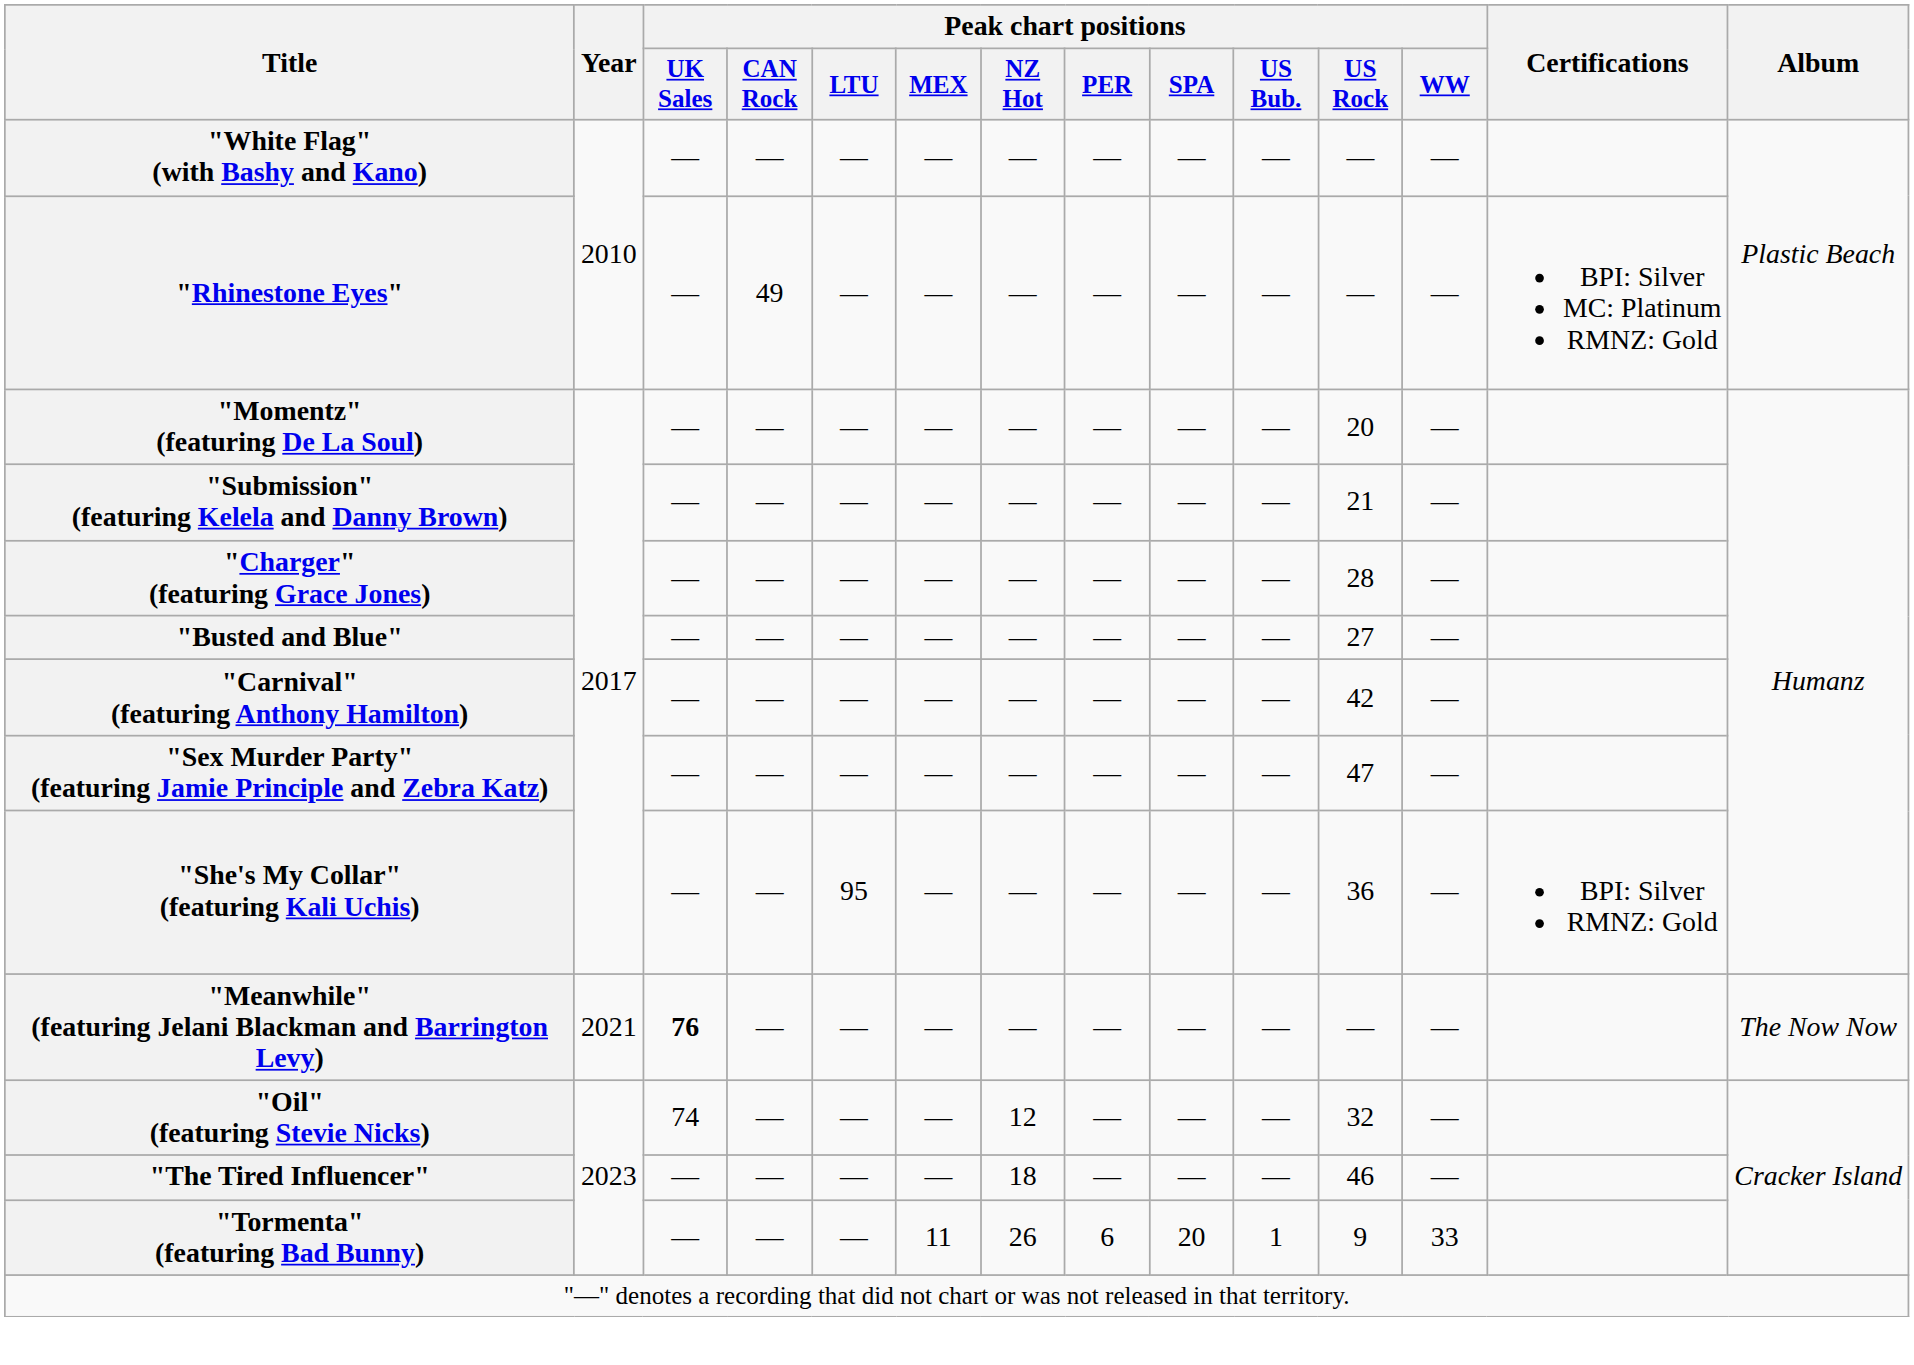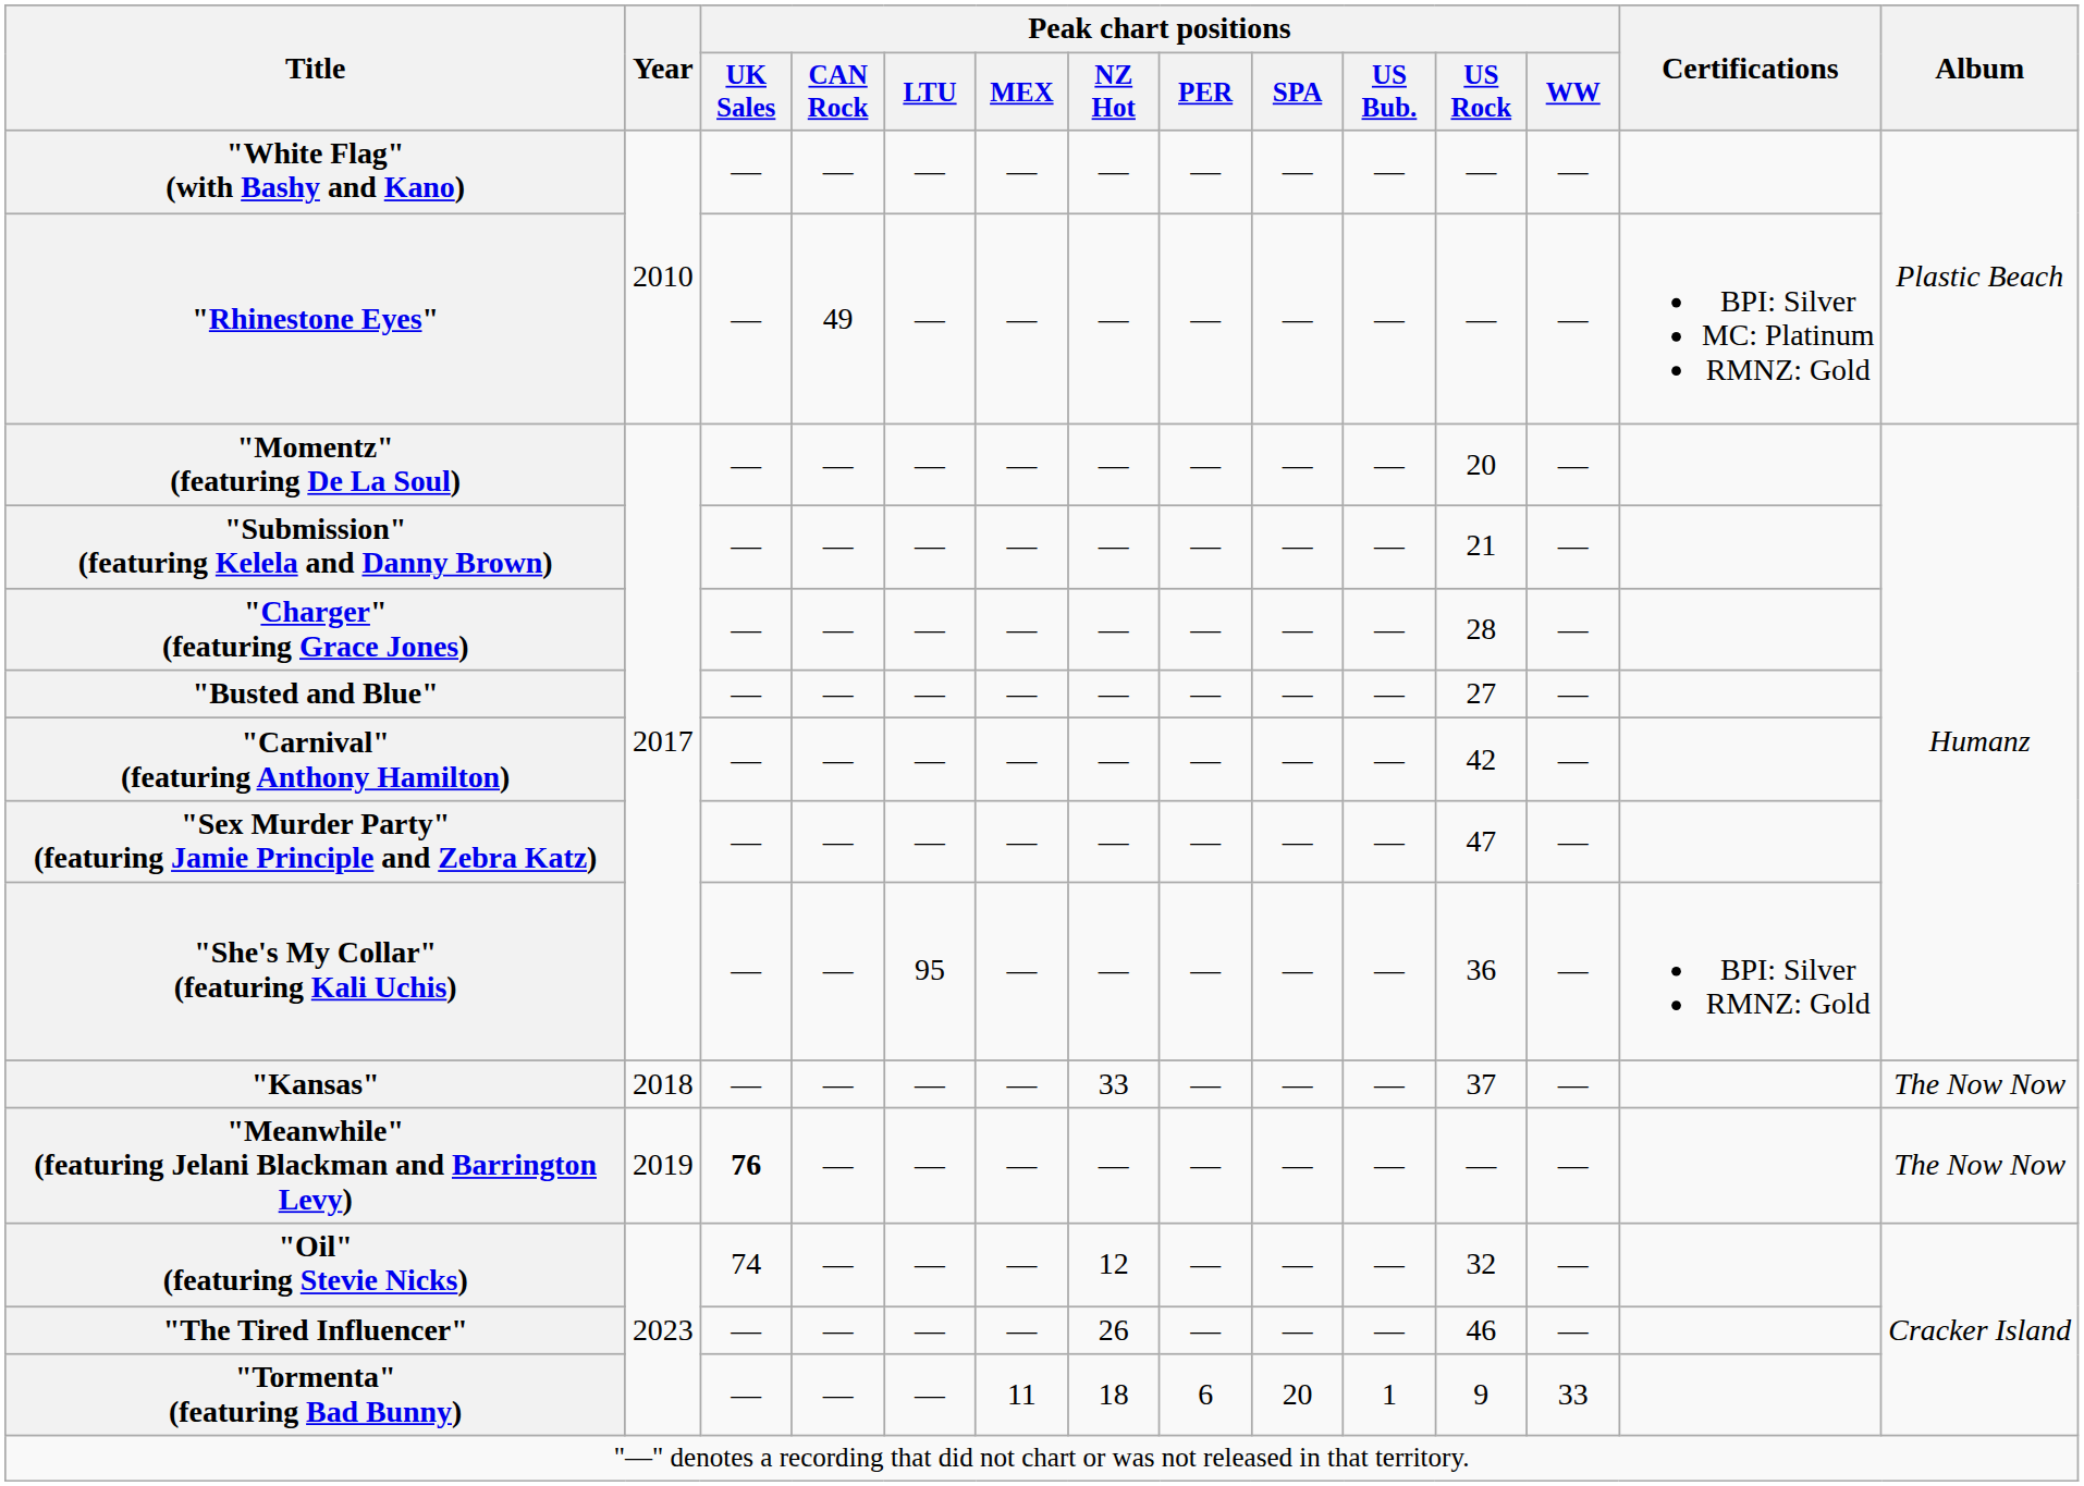 <table class="wikitable plainrowheaders" style="text-align:center;">
 <tr>
 <th scope="col" rowspan="2" style="width:20em;">Title</th>
 <th scope="col" rowspan="2">Year</th>
 <th colspan="10">Peak chart positions</th>
 <th rowspan="2">Certifications</th>
 <th scope="col" rowspan="2">Album</th>
 </tr>
 <tr>
 <th scope="col" style="width:2.9em;font-size:90%;"><a href='#'>UK<br>Sales</a><br></th>
 <th scope="col" style="width:2.9em;font-size:90%;"><a href='#'>CAN<br>Rock</a><br></th>
 <th scope="col" style="width:2.9em;font-size:90%;"><a href='#'>LTU</a><br></th>
 <th scope="col" style="width:2.9em;font-size:90%;"><a href='#'>MEX</a><br></th>
 <th scope="col" style="width:2.9em;font-size:90%;"><a href='#'>NZ<br>Hot</a><br></th>
 <th scope="col" style="width:2.9em;font-size:90%;"><a href='#'>PER</a><br></th>
 <th scope="col" style="width:2.9em;font-size:90%;"><a href='#'>SPA</a><br></th>
 <th scope="col" style="width:2.9em;font-size:90%;"><a href='#'>US<br>Bub.</a><br></th>
 <th scope="col" style="width:2.9em;font-size:90%;"><a href='#'>US<br>Rock</a><br></th>
 <th scope="col" style="width:2.9em;font-size:90%;"><a href='#'>WW</a><br></th>
 </tr>
 <tr>
 <th scope="row">"White Flag"<br><span>(with <a href='#'>Bashy</a> and <a href='#'>Kano</a>)</span></th>
 <td rowspan="2">2010</td>
 <td>—</td>
 <td>—</td>
 <td>—</td>
 <td>—</td>
 <td>—</td>
 <td>—</td>
 <td>—</td>
 <td>—</td>
 <td>—</td>
 <td>—</td>
 <td></td>
 <td rowspan="2"><em>Plastic Beach</em></td>
 </tr>
 <tr>
 <th scope="row">"<a href='#'>Rhinestone Eyes</a>"</th>
 <td>—</td>
 <td>49</td>
 <td>—</td>
 <td>—</td>
 <td>—</td>
 <td>—</td>
 <td>—</td>
 <td>—</td>
 <td>—</td>
 <td>—</td>
 <td><br><ul><li>BPI: Silver</li><li>MC: Platinum</li><li>RMNZ: Gold</li></ul></td>
 </tr>
 <tr>
 <th scope="row">"Momentz"<br><span>(featuring <a href='#'>De La Soul</a>)</span></th>
 <td rowspan="7">2017</td>
 <td>—</td>
 <td>—</td>
 <td>—</td>
 <td>—</td>
 <td>—</td>
 <td>—</td>
 <td>—</td>
 <td>—</td>
 <td>20</td>
 <td>—</td>
 <td></td>
 <td rowspan="7"><em>Humanz</em></td>
 </tr>
 <tr>
 <th scope="row">"Submission"<br><span>(featuring <a href='#'>Kelela</a> and <a href='#'>Danny Brown</a>)</span></th>
 <td>—</td>
 <td>—</td>
 <td>—</td>
 <td>—</td>
 <td>—</td>
 <td>—</td>
 <td>—</td>
 <td>—</td>
 <td>21</td>
 <td>—</td>
 <td></td>
 </tr>
 <tr>
 <th scope="row">"<a href='#'>Charger</a>"<br><span>(featuring <a href='#'>Grace Jones</a>)</span></th>
 <td>—</td>
 <td>—</td>
 <td>—</td>
 <td>—</td>
 <td>—</td>
 <td>—</td>
 <td>—</td>
 <td>—</td>
 <td>28</td>
 <td>—</td>
 <td></td>
 </tr>
 <tr>
 <th scope="row">"Busted and Blue"</th>
 <td>—</td>
 <td>—</td>
 <td>—</td>
 <td>—</td>
 <td>—</td>
 <td>—</td>
 <td>—</td>
 <td>—</td>
 <td>27</td>
 <td>—</td>
 <td></td>
 </tr>
 <tr>
 <th scope="row">"Carnival"<br><span>(featuring <a href='#'>Anthony Hamilton</a>)</span></th>
 <td>—</td>
 <td>—</td>
 <td>—</td>
 <td>—</td>
 <td>—</td>
 <td>—</td>
 <td>—</td>
 <td>—</td>
 <td>42</td>
 <td>—</td>
 <td></td>
 </tr>
 <tr>
 <th scope="row">"Sex Murder Party"<br><span>(featuring <a href='#'>Jamie Principle</a> and <a href='#'>Zebra Katz</a>)</span></th>
 <td>—</td>
 <td>—</td>
 <td>—</td>
 <td>—</td>
 <td>—</td>
 <td>—</td>
 <td>—</td>
 <td>—</td>
 <td>47</td>
 <td>—</td>
 <td></td>
 </tr>
 <tr>
 <th scope="row">"She's My Collar"<br><span>(featuring <a href='#'>Kali Uchis</a>)</span></th>
 <td>—</td>
 <td>—</td>
 <td>95</td>
 <td>—</td>
 <td>—</td>
 <td>—</td>
 <td>—</td>
 <td>—</td>
 <td>36</td>
 <td>—</td>
 <td><br><ul><li>BPI: Silver</li><li>RMNZ: Gold</li></ul></td>
 </tr>
 <tr>
+<th scope="row">"Kansas"</th>
+<td>2018</td>
+<td>—</td>
+<td>—</td>
+<td>—</td>
+<td>—</td>
+<td>33</td>
+<td>—</td>
+<td>—</td>
+<td>—</td>
+<td>37</td>
+<td>—</td>
+<td></td>
+<td><em>The Now Now</em></td>
+</tr>
+<tr>
 <th scope="row">"Meanwhile"<br><span>(featuring Jelani Blackman and <a href='#'>Barrington Levy</a>)</span></th>
-<td>2021</td>
+<td>2019</td>
 <td><strong>76</strong></td>
 <td>—</td>
 <td>—</td>
 <td>—</td>
 <td>—</td>
 <td>—</td>
 <td>—</td>
 <td>—</td>
 <td>—</td>
 <td>—</td>
 <td></td>
 <td><em>The Now Now</em></td>
 </tr>
 <tr>
 <th scope="row">"Oil"<br><span>(featuring <a href='#'>Stevie Nicks</a>)</span></th>
 <td rowspan="3">2023</td>
 <td>74</td>
 <td>—</td>
 <td>—</td>
 <td>—</td>
 <td>12</td>
 <td>—</td>
 <td>—</td>
 <td>—</td>
 <td>32</td>
 <td>—</td>
 <td></td>
 <td rowspan="3"><em>Cracker Island</em></td>
 </tr>
 <tr>
 <th scope="row">"The Tired Influencer"</th>
 <td>—</td>
 <td>—</td>
 <td>—</td>
 <td>—</td>
-<td>18</td>
+<td>26</td>
 <td>—</td>
 <td>—</td>
 <td>—</td>
 <td>46</td>
 <td>—</td>
 <td></td>
 </tr>
 <tr>
 <th scope="row">"Tormenta"<br><span>(featuring <a href='#'>Bad Bunny</a>)</span></th>
 <td>—</td>
 <td>—</td>
 <td>—</td>
 <td>11</td>
-<td>26</td>
+<td>18</td>
 <td>6</td>
 <td>20</td>
 <td>1</td>
 <td>9</td>
 <td>33</td>
 <td></td>
 </tr>
 <tr>
 <td colspan="14" style="font-size:90%">"—" denotes a recording that did not chart or was not released in that territory.</td>
 </tr>
 </table>
